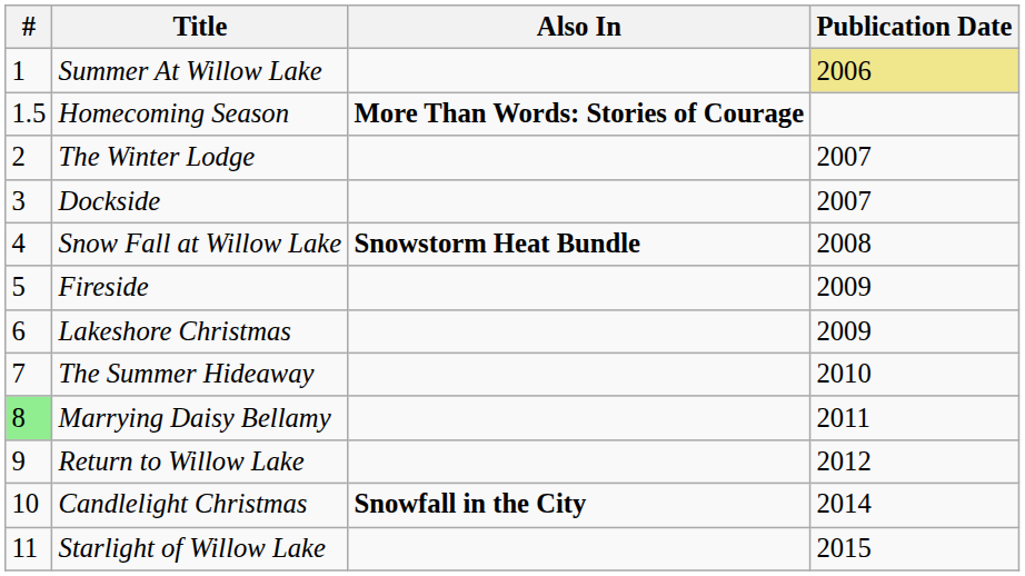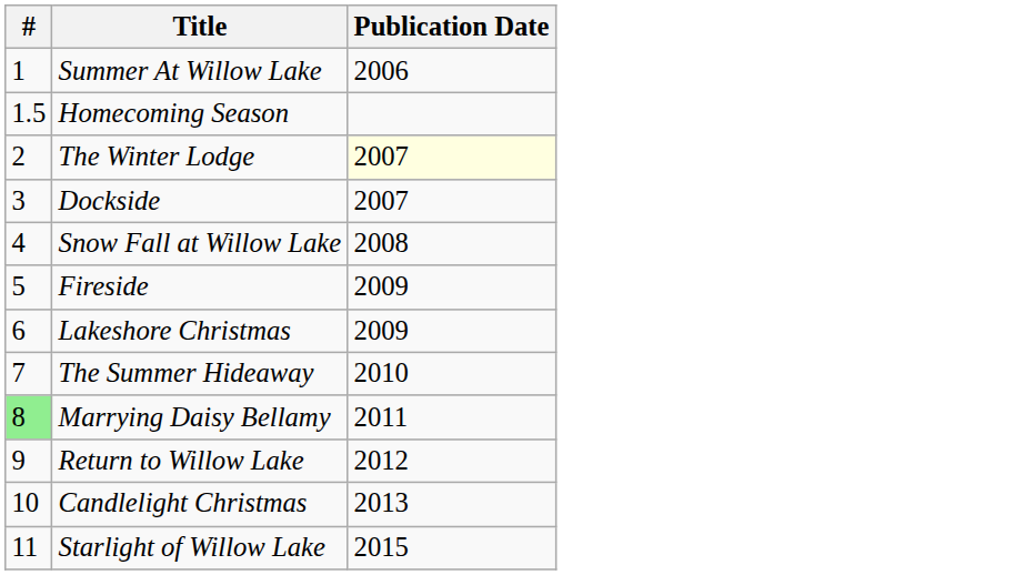 <table class="wikitable">
 <tr>
 <th>#</th>
 <th>Title</th>
-<th>Also In</th>
 <th>Publication Date</th>
 </tr>
 <tr>
 <td>1</td>
 <td><em>Summer At Willow Lake</em></td>
-<td></td>
-<td style="background: khaki;">2006</td>
+<td>2006</td>
 </tr>
 <tr>
 <td>1.5</td>
 <td><em>Homecoming Season</em></td>
-<td><strong>More Than Words: Stories of Courage</strong></td>
 <td></td>
 </tr>
 <tr>
 <td>2</td>
 <td><em>The Winter Lodge</em></td>
-<td></td>
-<td>2007</td>
+<td style="background: lightyellow;">2007</td>
 </tr>
 <tr>
 <td>3</td>
 <td><em>Dockside</em></td>
-<td></td>
 <td>2007</td>
 </tr>
 <tr>
 <td>4</td>
 <td><em>Snow Fall at Willow Lake</em></td>
-<td><strong>Snowstorm Heat Bundle</strong></td>
 <td>2008</td>
 </tr>
 <tr>
 <td>5</td>
 <td><em>Fireside</em></td>
-<td></td>
 <td>2009</td>
 </tr>
 <tr>
 <td>6</td>
 <td><em>Lakeshore Christmas</em></td>
-<td></td>
 <td>2009</td>
 </tr>
 <tr>
 <td>7</td>
 <td><em>The Summer Hideaway</em></td>
-<td></td>
 <td>2010</td>
 </tr>
 <tr>
 <td style="background: lightgreen;">8</td>
 <td><em>Marrying Daisy Bellamy</em></td>
-<td></td>
 <td>2011</td>
 </tr>
 <tr>
 <td>9</td>
 <td><em>Return to Willow Lake</em></td>
-<td></td>
 <td>2012</td>
 </tr>
 <tr>
 <td>10</td>
 <td><em>Candlelight Christmas</em></td>
-<td><strong>Snowfall in the City</strong></td>
-<td>2014</td>
+<td>2013</td>
 </tr>
 <tr>
 <td>11</td>
 <td><em>Starlight of Willow Lake</em></td>
-<td></td>
 <td>2015</td>
 </tr>
 </table>
